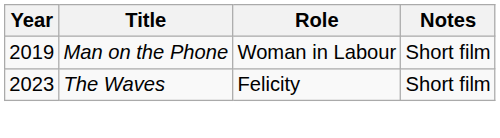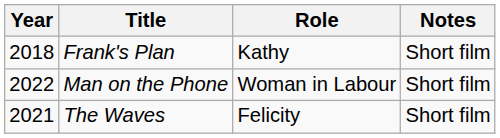 <table class="wikitable">
 <tr>
 <th>Year</th>
 <th>Title</th>
 <th>Role</th>
 <th>Notes</th>
 </tr>
 <tr>
-<td>2019</td>
+<td>2018</td>
+<td><em>Frank's Plan</em></td>
+<td>Kathy</td>
+<td>Short film</td>
+</tr>
+<tr>
+<td>2022</td>
 <td><em>Man on the Phone</em></td>
 <td>Woman in Labour</td>
 <td>Short film</td>
 </tr>
 <tr>
-<td>2023</td>
+<td>2021</td>
 <td><em>The Waves</em></td>
 <td>Felicity</td>
 <td>Short film</td>
 </tr>
 </table>
